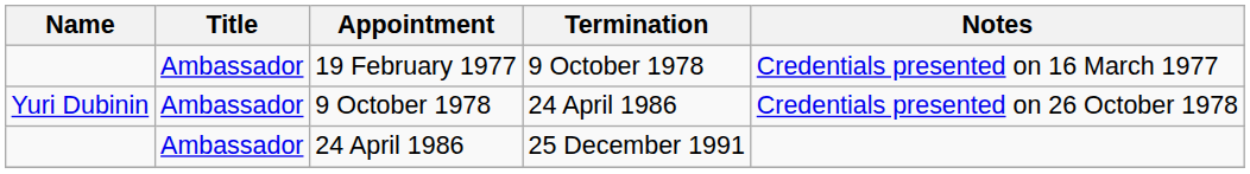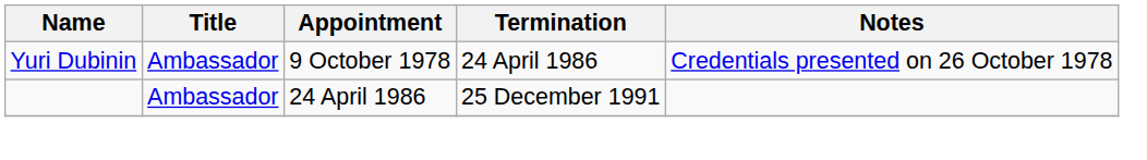 <table class="wikitable">
 <tr valign="middle">
 <th>Name</th>
 <th>Title</th>
 <th>Appointment</th>
 <th>Termination</th>
 <th>Notes</th>
-</tr>
-<tr>
-<td></td>
-<td><a href='#'>Ambassador</a></td>
-<td>19 February 1977</td>
-<td>9 October 1978</td>
-<td><a href='#'>Credentials presented</a> on 16 March 1977</td>
 </tr>
 <tr>
 <td><a href='#'>Yuri Dubinin</a></td>
 <td><a href='#'>Ambassador</a></td>
 <td>9 October 1978</td>
 <td>24 April 1986</td>
 <td><a href='#'>Credentials presented</a> on 26 October 1978</td>
 </tr>
 <tr>
 <td></td>
 <td><a href='#'>Ambassador</a></td>
 <td>24 April 1986</td>
 <td>25 December 1991</td>
 <td></td>
 </tr>
 <tr>
 </tr>
 </table>
